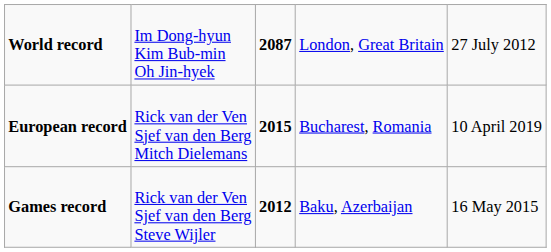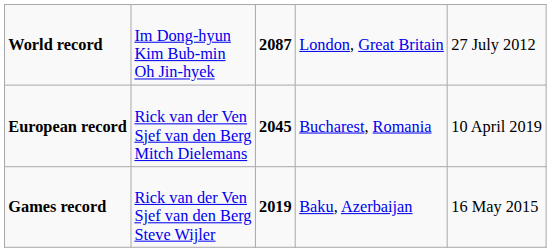 <table class="wikitable">
 <tr>
 <td><strong>World record</strong></td>
 <td><br><a href='#'>Im Dong-hyun</a><br><a href='#'>Kim Bub-min</a><br><a href='#'>Oh Jin-hyek</a></td>
 <td><strong>2087</strong></td>
 <td><a href='#'>London</a>, <a href='#'>Great Britain</a></td>
 <td>27 July 2012</td>
 </tr>
 <tr>
 <td><strong>European record</strong></td>
 <td><br><a href='#'>Rick van der Ven</a><br><a href='#'>Sjef van den Berg</a><br><a href='#'>Mitch Dielemans</a></td>
-<td><strong>2015</strong></td>
+<td><strong>2045</strong></td>
 <td><a href='#'>Bucharest</a>, <a href='#'>Romania</a></td>
 <td>10 April 2019</td>
 </tr>
 <tr>
 <td><strong>Games record</strong></td>
 <td><br><a href='#'>Rick van der Ven</a><br><a href='#'>Sjef van den Berg</a><br><a href='#'>Steve Wijler</a></td>
-<td><strong>2012</strong></td>
+<td><strong>2019</strong></td>
 <td><a href='#'>Baku</a>, <a href='#'>Azerbaijan</a></td>
 <td>16 May 2015</td>
 </tr>
 </table>
